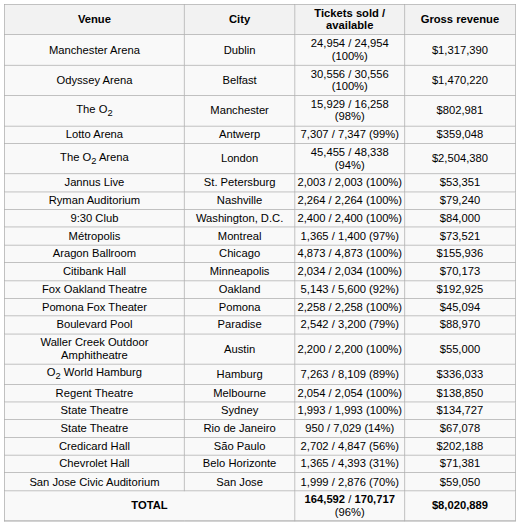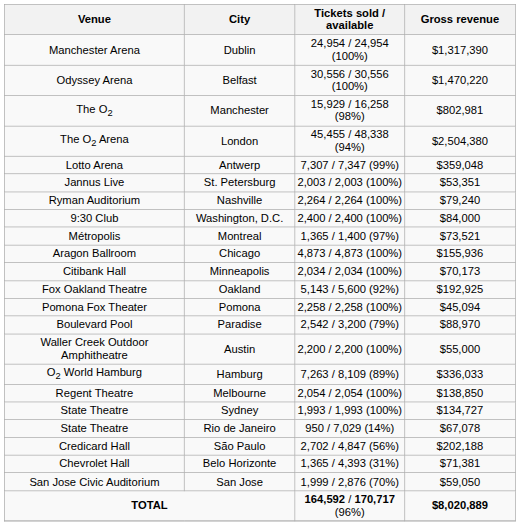 <table class="wikitable" style="text-align:center;">
 <tr>
 <th width="250">Venue</th>
 <th width="150">City</th>
 <th width="150">Tickets sold / available</th>
 <th width="150">Gross revenue</th>
 </tr>
 <tr>
 <td>Manchester Arena</td>
 <td>Dublin</td>
 <td>24,954 / 24,954 (100%)</td>
 <td>$1,317,390</td>
 </tr>
 <tr>
 <td>Odyssey Arena</td>
 <td>Belfast</td>
 <td>30,556 / 30,556 (100%)</td>
 <td>$1,470,220</td>
 </tr>
 <tr>
 <td>The O<sub>2</sub></td>
 <td>Manchester</td>
 <td>15,929 / 16,258 (98%)</td>
 <td>$802,981</td>
 </tr>
 <tr>
+<td>The O<sub>2</sub> Arena</td>
+<td>London</td>
+<td>45,455 / 48,338 (94%)</td>
+<td>$2,504,380</td>
+</tr>
+<tr>
 <td>Lotto Arena</td>
 <td>Antwerp</td>
 <td>7,307 / 7,347 (99%)</td>
 <td>$359,048</td>
-</tr>
-<tr>
-<td>The O<sub>2</sub> Arena</td>
-<td>London</td>
-<td>45,455 / 48,338 (94%)</td>
-<td>$2,504,380</td>
 </tr>
 <tr>
 <td>Jannus Live</td>
 <td>St. Petersburg</td>
 <td>2,003 / 2,003 (100%)</td>
 <td>$53,351</td>
 </tr>
 <tr>
 <td>Ryman Auditorium</td>
 <td>Nashville</td>
 <td>2,264 / 2,264 (100%)</td>
 <td>$79,240</td>
 </tr>
 <tr>
 <td>9:30 Club</td>
 <td>Washington, D.C.</td>
 <td>2,400 / 2,400 (100%)</td>
 <td>$84,000</td>
 </tr>
 <tr>
 <td>Métropolis</td>
 <td>Montreal</td>
 <td>1,365 / 1,400 (97%)</td>
 <td>$73,521</td>
 </tr>
 <tr>
 <td>Aragon Ballroom</td>
 <td>Chicago</td>
 <td>4,873 / 4,873 (100%)</td>
 <td>$155,936</td>
 </tr>
 <tr>
 <td>Citibank Hall</td>
 <td>Minneapolis</td>
 <td>2,034 / 2,034 (100%)</td>
 <td>$70,173</td>
 </tr>
 <tr>
 <td>Fox Oakland Theatre</td>
 <td>Oakland</td>
 <td>5,143 / 5,600 (92%)</td>
 <td>$192,925</td>
 </tr>
 <tr>
 <td>Pomona Fox Theater</td>
 <td>Pomona</td>
 <td>2,258 / 2,258 (100%)</td>
 <td>$45,094</td>
 </tr>
 <tr>
 <td>Boulevard Pool</td>
 <td>Paradise</td>
 <td>2,542 / 3,200 (79%)</td>
 <td>$88,970</td>
 </tr>
 <tr>
 <td>Waller Creek Outdoor Amphitheatre</td>
 <td>Austin</td>
 <td>2,200 / 2,200 (100%)</td>
 <td>$55,000</td>
 </tr>
 <tr>
 <td>O<sub>2</sub> World Hamburg</td>
 <td>Hamburg</td>
 <td>7,263 / 8,109 (89%)</td>
 <td>$336,033</td>
 </tr>
 <tr>
 <td>Regent Theatre</td>
 <td>Melbourne</td>
 <td>2,054 / 2,054 (100%)</td>
 <td>$138,850</td>
 </tr>
 <tr>
 <td>State Theatre</td>
 <td>Sydney</td>
 <td>1,993 / 1,993 (100%)</td>
 <td>$134,727</td>
 </tr>
 <tr>
 <td>State Theatre</td>
 <td>Rio de Janeiro</td>
 <td>950 / 7,029 (14%)</td>
 <td>$67,078</td>
 </tr>
 <tr>
 <td>Credicard Hall</td>
 <td>São Paulo</td>
 <td>2,702 / 4,847 (56%)</td>
 <td>$202,188</td>
 </tr>
 <tr>
 <td>Chevrolet Hall</td>
 <td>Belo Horizonte</td>
 <td>1,365 / 4,393 (31%)</td>
 <td>$71,381 </td>
 </tr>
 <tr>
 <td>San Jose Civic Auditorium</td>
 <td>San Jose</td>
 <td>1,999 / 2,876 (70%)</td>
 <td>$59,050</td>
 </tr>
 <tr>
 <td colspan="2"><strong>TOTAL</strong></td>
 <td><strong>164,592</strong> / <strong>170,717</strong> (96%)</td>
 <td><strong>$8,020,889</strong></td>
 </tr>
 <tr>
 </tr>
 </table>
